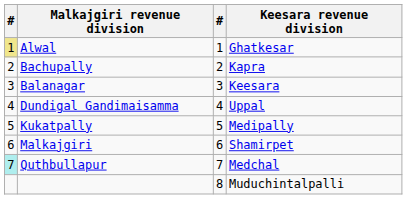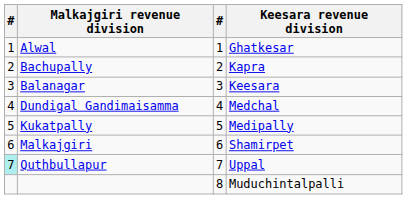 <table class="wikitable" style="width:325pt;">
 <tr>
 <th>#</th>
 <th>Malkajgiri revenue division</th>
 <th>#</th>
 <th>Keesara revenue division</th>
 </tr>
 <tr>
-<td style="background: khaki;">1</td>
+<td>1</td>
 <td><a href='#'>Alwal</a></td>
 <td>1</td>
 <td><a href='#'>Ghatkesar</a></td>
 </tr>
 <tr>
 <td>2</td>
 <td><a href='#'>Bachupally</a></td>
 <td>2</td>
 <td><a href='#'>Kapra</a></td>
 </tr>
 <tr>
 <td>3</td>
 <td><a href='#'>Balanagar</a></td>
 <td>3</td>
 <td><a href='#'>Keesara</a></td>
 </tr>
 <tr>
 <td>4</td>
 <td><a href='#'>Dundigal Gandimaisamma</a></td>
 <td>4</td>
-<td><a href='#'>Uppal</a></td>
+<td><a href='#'>Medchal</a></td>
 </tr>
 <tr>
 <td>5</td>
 <td><a href='#'>Kukatpally</a></td>
 <td>5</td>
 <td><a href='#'>Medipally</a></td>
 </tr>
 <tr>
 <td>6</td>
 <td><a href='#'>Malkajgiri</a></td>
 <td>6</td>
 <td><a href='#'>Shamirpet</a></td>
 </tr>
 <tr>
 <td style="background: paleturquoise;">7</td>
 <td><a href='#'>Quthbullapur</a></td>
 <td>7</td>
-<td><a href='#'>Medchal</a></td>
+<td><a href='#'>Uppal</a></td>
 </tr>
 <tr>
 <td></td>
 <td></td>
 <td>8</td>
 <td>Muduchintalpalli</td>
 </tr>
 </table>
